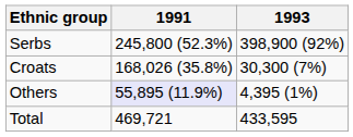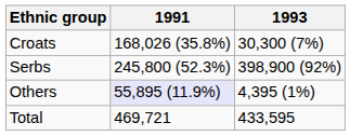 <table class="wikitable"  style="float:right;">
 <tr>
 <th>Ethnic group</th>
 <th>1991</th>
 <th>1993</th>
 </tr>
 <tr>
+<td>Croats</td>
+<td>168,026 (35.8%)</td>
+<td>30,300 (7%)</td>
+</tr>
+<tr>
 <td>Serbs</td>
 <td>245,800 (52.3%)</td>
 <td>398,900 (92%)</td>
-</tr>
-<tr>
-<td>Croats</td>
-<td>168,026 (35.8%)</td>
-<td>30,300 (7%)</td>
 </tr>
 <tr>
 <td>Others</td>
 <td style="background: lavender;">55,895 (11.9%)</td>
 <td>4,395 (1%)</td>
 </tr>
 <tr>
 <td>Total</td>
 <td>469,721</td>
 <td>433,595</td>
 </tr>
 </table>
